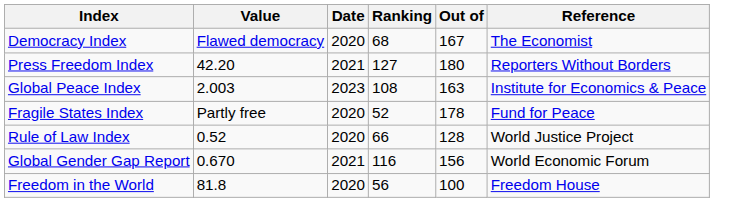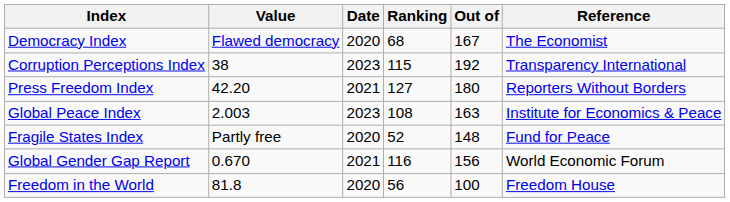 <table class="wikitable">
 <tr>
 <th>Index</th>
 <th>Value</th>
 <th>Date</th>
 <th>Ranking</th>
 <th>Out of</th>
 <th>Reference</th>
 </tr>
 <tr>
 <td><a href='#'>Democracy Index</a></td>
 <td><a href='#'>Flawed democracy</a></td>
 <td>2020</td>
 <td>68</td>
 <td>167</td>
 <td><a href='#'>The Economist</a></td>
+</tr>
+<tr>
+<td><a href='#'>Corruption Perceptions Index</a></td>
+<td>38</td>
+<td>2023</td>
+<td>115</td>
+<td>192</td>
+<td><a href='#'>Transparency International</a></td>
 </tr>
 <tr>
 <td><a href='#'>Press Freedom Index</a></td>
 <td>42.20</td>
 <td>2021</td>
 <td>127</td>
 <td>180</td>
 <td><a href='#'>Reporters Without Borders</a></td>
 </tr>
 <tr>
 <td><a href='#'>Global Peace Index</a></td>
 <td>2.003</td>
 <td>2023</td>
 <td>108</td>
 <td>163</td>
 <td><a href='#'>Institute for Economics & Peace</a></td>
 </tr>
 <tr>
 <td><a href='#'>Fragile States Index</a></td>
 <td>Partly free</td>
 <td>2020</td>
 <td>52</td>
-<td>178</td>
+<td>148</td>
 <td><a href='#'>Fund for Peace</a></td>
-</tr>
-<tr>
-<td><a href='#'>Rule of Law Index</a></td>
-<td>0.52</td>
-<td>2020</td>
-<td>66</td>
-<td>128</td>
-<td>World Justice Project</td>
 </tr>
 <tr>
 <td><a href='#'>Global Gender Gap Report</a></td>
 <td>0.670</td>
 <td>2021</td>
 <td>116</td>
 <td>156</td>
 <td>World Economic Forum</td>
 </tr>
 <tr>
 <td><a href='#'>Freedom in the World</a></td>
 <td>81.8</td>
 <td>2020</td>
 <td>56</td>
 <td>100</td>
 <td><a href='#'>Freedom House</a></td>
 </tr>
 </table>
